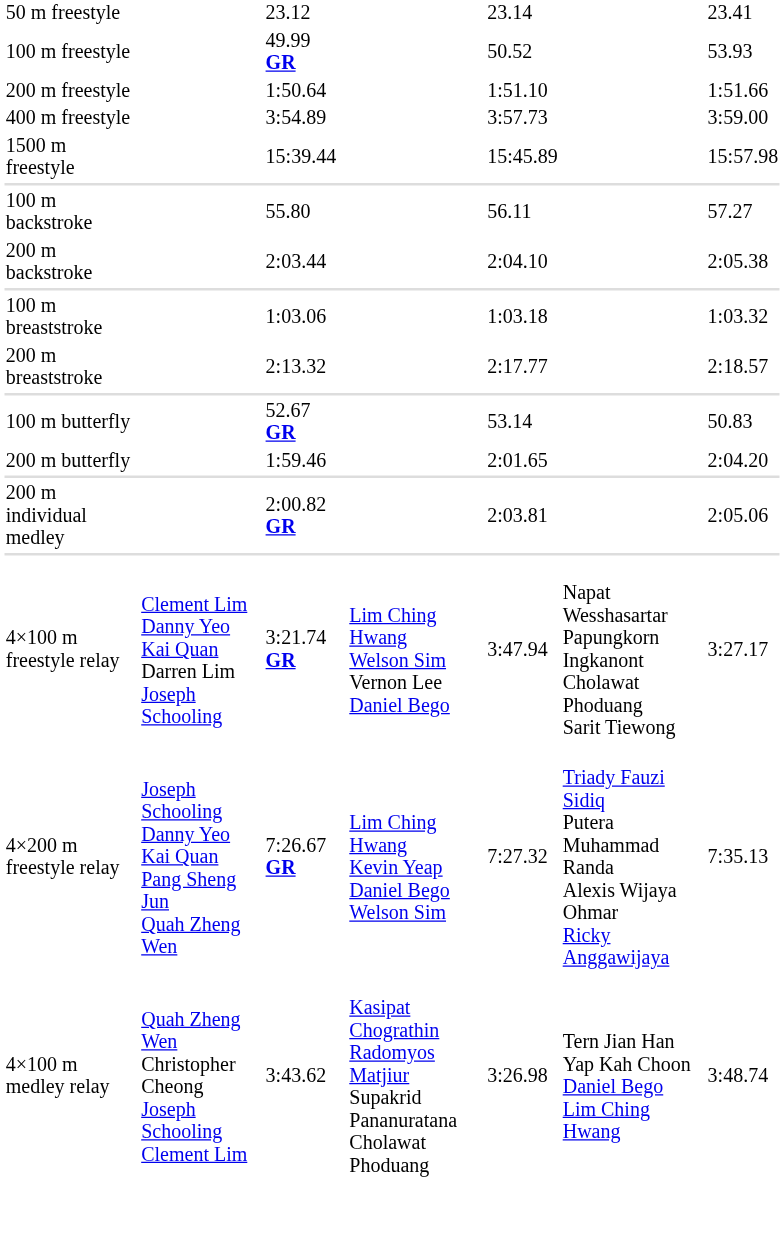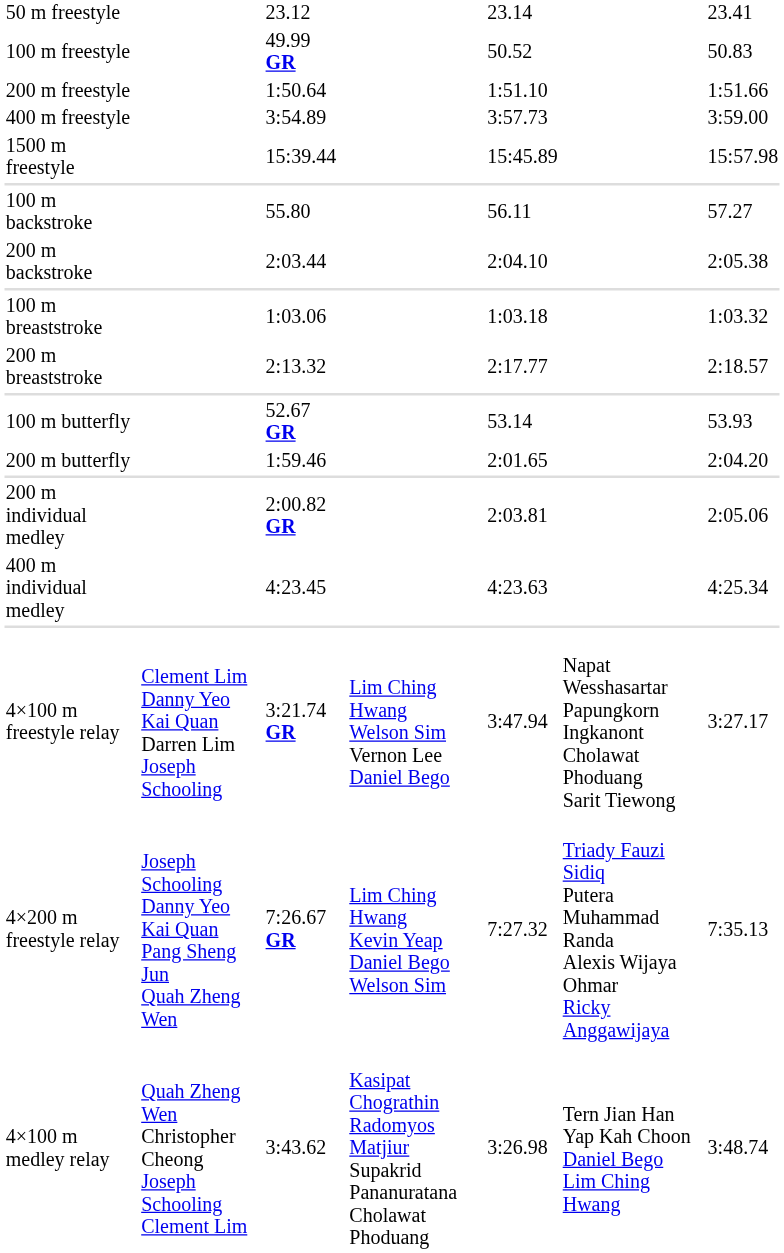 <table>
 <tr>
 <td>50 m freestyle<br></td>
 <td></td>
 <td>23.12</td>
 <td></td>
 <td>23.14</td>
 <td></td>
 <td>23.41</td>
 </tr>
 <tr>
 <td>100 m freestyle<br></td>
 <td></td>
 <td>49.99 <strong><a href='#'>GR</a></strong></td>
 <td></td>
 <td>50.52</td>
 <td></td>
-<td>53.93</td>
+<td>50.83</td>
 </tr>
 <tr>
 <td>200 m freestyle<br></td>
 <td></td>
 <td>1:50.64</td>
 <td></td>
 <td>1:51.10</td>
 <td></td>
 <td>1:51.66</td>
 </tr>
 <tr>
 <td>400 m freestyle<br></td>
 <td></td>
 <td>3:54.89</td>
 <td></td>
 <td>3:57.73</td>
 <td></td>
 <td>3:59.00</td>
 </tr>
 <tr>
 <td>1500 m freestyle<br></td>
 <td></td>
 <td>15:39.44</td>
 <td></td>
 <td>15:45.89</td>
 <td></td>
 <td>15:57.98</td>
 </tr>
 <tr style="background:#ddd;">
 <td colspan=7></td>
 </tr>
 <tr>
 <td>100 m backstroke<br></td>
 <td></td>
 <td>55.80</td>
 <td></td>
 <td>56.11</td>
 <td></td>
 <td>57.27</td>
 </tr>
 <tr>
 <td>200 m backstroke<br></td>
 <td></td>
 <td>2:03.44</td>
 <td></td>
 <td>2:04.10</td>
 <td></td>
 <td>2:05.38</td>
 </tr>
 <tr style="background:#ddd;">
 <td colspan=7></td>
 </tr>
 <tr>
 <td>100 m breaststroke<br></td>
 <td></td>
 <td>1:03.06</td>
 <td></td>
 <td>1:03.18</td>
 <td></td>
 <td>1:03.32</td>
 </tr>
 <tr>
 <td>200 m breaststroke<br></td>
 <td></td>
 <td>2:13.32</td>
 <td></td>
 <td>2:17.77</td>
 <td></td>
 <td>2:18.57</td>
 </tr>
 <tr style="background:#ddd;">
 <td colspan=7></td>
 </tr>
 <tr>
 <td>100 m butterfly<br></td>
 <td></td>
 <td>52.67 <strong><a href='#'>GR</a></strong></td>
 <td></td>
 <td>53.14</td>
 <td></td>
-<td>50.83</td>
+<td>53.93</td>
 </tr>
 <tr>
 <td>200 m butterfly<br></td>
 <td></td>
 <td>1:59.46</td>
 <td></td>
 <td>2:01.65</td>
 <td></td>
 <td>2:04.20</td>
 </tr>
 <tr style="background:#ddd;">
 <td colspan=7></td>
 </tr>
 <tr>
 <td>200 m individual medley<br></td>
 <td></td>
 <td>2:00.82 <strong><a href='#'>GR</a></strong></td>
 <td></td>
 <td>2:03.81</td>
 <td></td>
 <td>2:05.06</td>
+</tr>
+<tr>
+<td>400 m individual medley<br></td>
+<td></td>
+<td>4:23.45</td>
+<td></td>
+<td>4:23.63</td>
+<td></td>
+<td>4:25.34</td>
 </tr>
 <tr style="background:#ddd;">
 <td colspan=7></td>
 </tr>
 <tr>
 <td>4×100 m freestyle relay<br></td>
 <td><br><a href='#'>Clement Lim</a><br><a href='#'>Danny Yeo Kai Quan</a><br>Darren Lim<br><a href='#'>Joseph Schooling</a></td>
 <td>3:21.74 <strong><a href='#'>GR</a></strong></td>
 <td> <br><a href='#'>Lim Ching Hwang</a><br><a href='#'>Welson Sim</a><br>Vernon Lee<br><a href='#'>Daniel Bego</a></td>
 <td>3:47.94</td>
 <td><br>Napat Wesshasartar<br>Papungkorn Ingkanont<br>Cholawat Phoduang<br>Sarit Tiewong</td>
 <td>3:27.17</td>
 </tr>
 <tr>
 <td>4×200 m freestyle relay<br></td>
 <td><br><a href='#'>Joseph Schooling</a><br><a href='#'>Danny Yeo Kai Quan</a><br><a href='#'>Pang Sheng Jun</a><br><a href='#'>Quah Zheng Wen</a></td>
 <td>7:26.67 <strong><a href='#'>GR</a></strong></td>
 <td><br><a href='#'>Lim Ching Hwang</a><br><a href='#'>Kevin Yeap</a><br><a href='#'>Daniel Bego</a><br><a href='#'>Welson Sim</a></td>
 <td>7:27.32</td>
 <td><br><a href='#'>Triady Fauzi Sidiq</a><br>Putera Muhammad Randa<br>Alexis Wijaya Ohmar<br><a href='#'>Ricky Anggawijaya</a></td>
 <td>7:35.13</td>
 </tr>
 <tr>
 <td>4×100 m medley relay<br></td>
 <td><br><a href='#'>Quah Zheng Wen</a> <br>Christopher Cheong <br><a href='#'>Joseph Schooling</a> <br><a href='#'>Clement Lim</a></td>
 <td>3:43.62</td>
 <td><br><a href='#'>Kasipat Chograthin</a> <br><a href='#'>Radomyos Matjiur</a> <br>Supakrid Pananuratana <br>Cholawat Phoduang</td>
 <td>3:26.98</td>
 <td><br>Tern Jian Han <br>Yap Kah Choon <br><a href='#'>Daniel Bego</a> <br> <a href='#'>Lim Ching Hwang</a></td>
 <td>3:48.74</td>
 </tr>
 </table>
